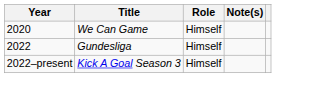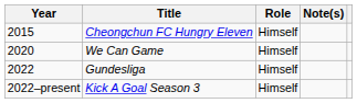 <table class="wikitable sortable plainrowheaders">
 <tr>
 <th scope="col">Year</th>
 <th scope="col">Title</th>
 <th scope="col">Role</th>
 <th scope="col" class="unsortable">Note(s)</th>
 <th scope="col" class="unsortable"></th>
+</tr>
+<tr>
+<td>2015</td>
+<td><em><a href='#'>Cheongchun FC Hungry Eleven</a></em></td>
+<td>Himself</td>
+<td></td>
+<td></td>
 </tr>
 <tr>
 <td>2020</td>
 <td><em>We Can Game</em></td>
 <td>Himself</td>
 <td></td>
 <td></td>
 </tr>
 <tr>
 <td>2022</td>
 <td><em>Gundesliga</em></td>
 <td>Himself</td>
 <td></td>
 <td></td>
 </tr>
 <tr>
 <td>2022–present</td>
 <td><em><a href='#'>Kick A Goal</a> Season 3</em></td>
 <td>Himself</td>
 <td></td>
 <td></td>
 </tr>
 </table>
